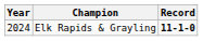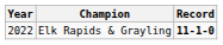 <table class=wikitable>
 <tr>
 <th>Year</th>
 <th>Champion</th>
 <th>Record</th>
 </tr>
 <tr>
-<td>2024</td>
+<td>2022</td>
 <td>Elk Rapids & Grayling</td>
 <td><strong>11-1-0</strong></td>
 </tr>
 </table>
